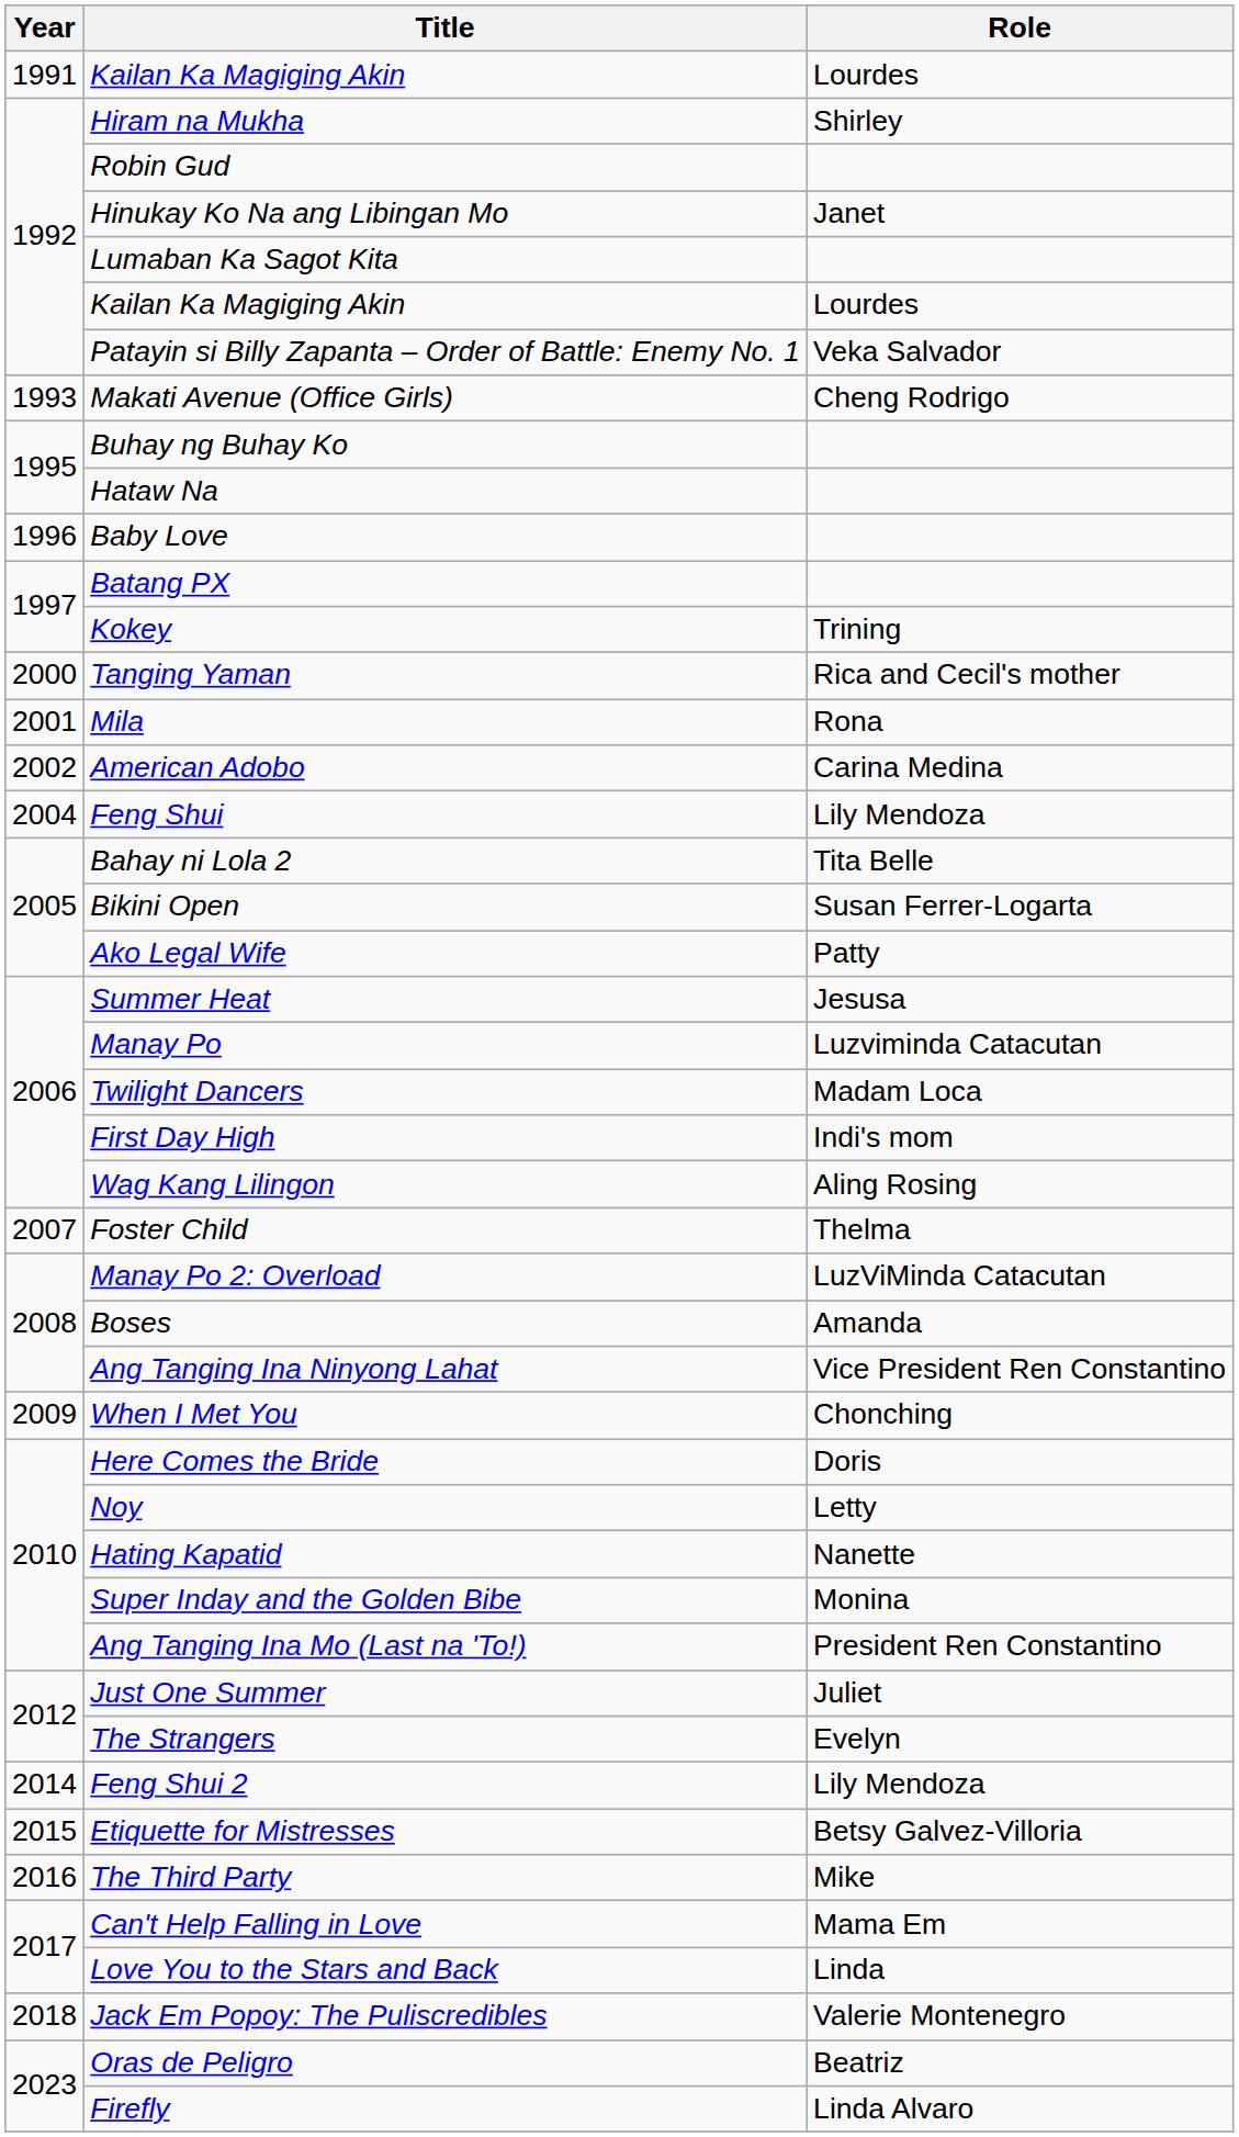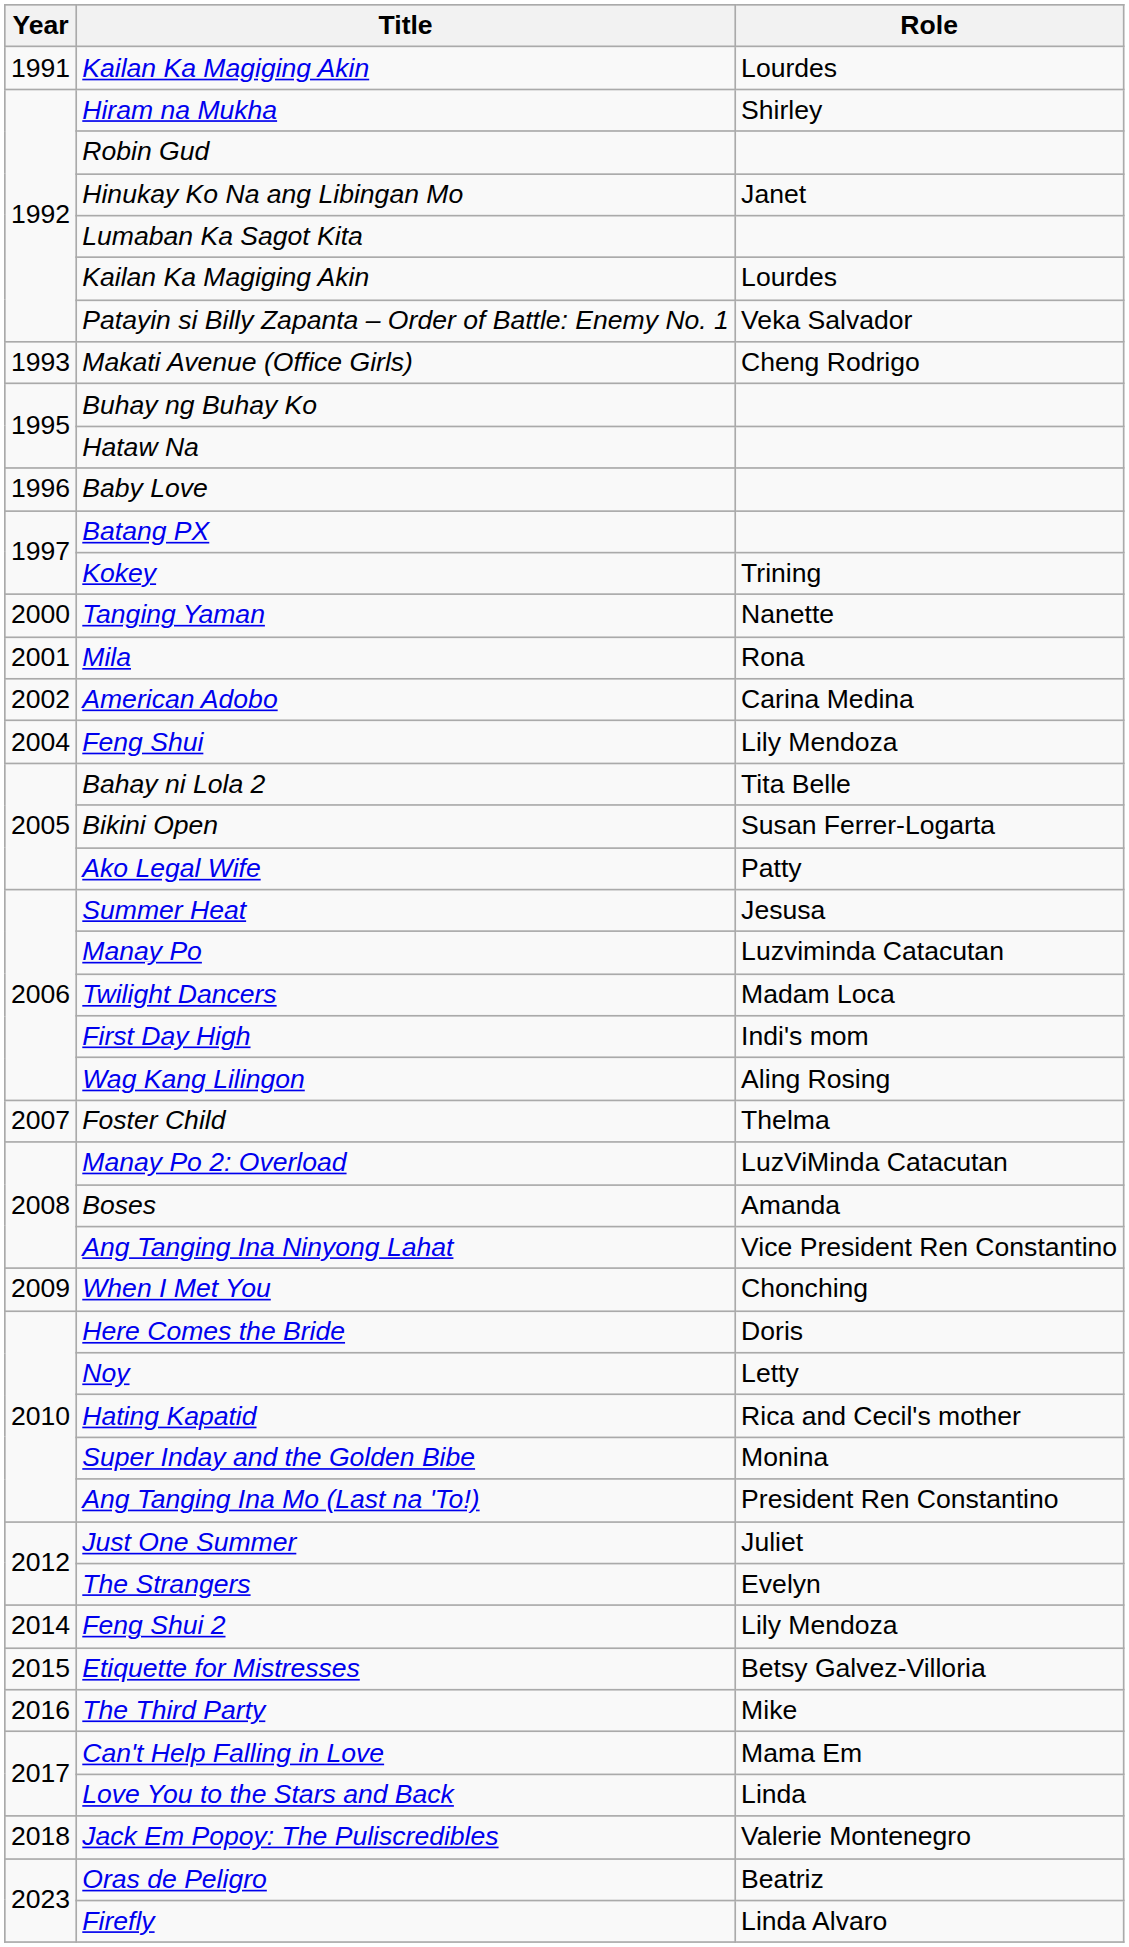 <table class="wikitable">
 <tr>
 <th>Year</th>
 <th>Title</th>
 <th>Role</th>
 </tr>
 <tr>
 <td>1991</td>
 <td><em><a href='#'>Kailan Ka Magiging Akin</a></em></td>
 <td>Lourdes</td>
 </tr>
 <tr>
 <td rowspan="6">1992</td>
 <td><em><a href='#'>Hiram na Mukha</a></em></td>
 <td>Shirley</td>
 </tr>
 <tr>
 <td><em>Robin Gud</em></td>
 <td></td>
 </tr>
 <tr>
 <td><em>Hinukay Ko Na ang Libingan Mo</em></td>
 <td>Janet</td>
 </tr>
 <tr>
 <td><em>Lumaban Ka Sagot Kita</em></td>
 <td></td>
 </tr>
 <tr>
 <td><em>Kailan Ka Magiging Akin</em></td>
 <td>Lourdes</td>
 </tr>
 <tr>
 <td><em>Patayin si Billy Zapanta – Order of Battle: Enemy No. 1</em></td>
 <td>Veka Salvador</td>
 </tr>
 <tr>
 <td>1993</td>
 <td><em>Makati Avenue (Office Girls)</em></td>
 <td>Cheng Rodrigo</td>
 </tr>
 <tr>
 <td rowspan=2>1995</td>
 <td><em>Buhay ng Buhay Ko</em></td>
 <td></td>
 </tr>
 <tr>
 <td><em>Hataw Na</em></td>
 <td></td>
 </tr>
 <tr>
 <td>1996</td>
 <td><em>Baby Love</em></td>
 <td></td>
 </tr>
 <tr>
 <td rowspan="2">1997</td>
 <td><em><a href='#'>Batang PX</a></em></td>
 <td></td>
 </tr>
 <tr>
 <td><em><a href='#'>Kokey</a></em></td>
 <td>Trining</td>
 </tr>
 <tr>
 <td>2000</td>
 <td><em><a href='#'>Tanging Yaman</a></em></td>
-<td>Rica and Cecil's mother</td>
+<td>Nanette</td>
 </tr>
 <tr>
 <td>2001</td>
 <td><em><a href='#'>Mila</a></em></td>
 <td>Rona</td>
 </tr>
 <tr>
 <td>2002</td>
 <td><em><a href='#'>American Adobo</a></em></td>
 <td>Carina Medina</td>
 </tr>
 <tr>
 <td>2004</td>
 <td><em><a href='#'>Feng Shui</a></em></td>
 <td>Lily Mendoza</td>
 </tr>
 <tr>
 <td rowspan=3>2005</td>
 <td><em>Bahay ni Lola 2</em></td>
 <td>Tita Belle</td>
 </tr>
 <tr>
 <td><em>Bikini Open</em></td>
 <td>Susan Ferrer-Logarta</td>
 </tr>
 <tr>
 <td><em><a href='#'>Ako Legal Wife</a></em></td>
 <td>Patty</td>
 </tr>
 <tr>
 <td rowspan=5>2006</td>
 <td><em><a href='#'>Summer Heat</a></em></td>
 <td>Jesusa</td>
 </tr>
 <tr>
 <td><em><a href='#'>Manay Po</a></em></td>
 <td>Luzviminda Catacutan</td>
 </tr>
 <tr>
 <td><em><a href='#'>Twilight Dancers</a></em></td>
 <td>Madam Loca</td>
 </tr>
 <tr>
 <td><em><a href='#'>First Day High</a></em></td>
 <td>Indi's mom</td>
 </tr>
 <tr>
 <td><em><a href='#'>Wag Kang Lilingon</a></em></td>
 <td>Aling Rosing</td>
 </tr>
 <tr>
 <td>2007</td>
 <td><em>Foster Child</em></td>
 <td>Thelma</td>
 </tr>
 <tr>
 <td rowspan=3>2008</td>
 <td><em><a href='#'>Manay Po 2: Overload</a></em></td>
 <td>LuzViMinda Catacutan</td>
 </tr>
 <tr>
 <td><em>Boses</em></td>
 <td>Amanda</td>
 </tr>
 <tr>
 <td><em><a href='#'>Ang Tanging Ina Ninyong Lahat</a></em></td>
 <td>Vice President Ren Constantino</td>
 </tr>
 <tr>
 <td>2009</td>
 <td><em><a href='#'>When I Met You</a></em></td>
 <td>Chonching</td>
 </tr>
 <tr>
 <td rowspan=5>2010</td>
 <td><em><a href='#'>Here Comes the Bride</a></em></td>
 <td>Doris</td>
 </tr>
 <tr>
 <td><em><a href='#'>Noy</a></em></td>
 <td>Letty</td>
 </tr>
 <tr>
 <td><em><a href='#'>Hating Kapatid</a></em></td>
-<td>Nanette</td>
+<td>Rica and Cecil's mother</td>
 </tr>
 <tr>
 <td><em><a href='#'>Super Inday and the Golden Bibe</a></em></td>
 <td>Monina</td>
 </tr>
 <tr>
 <td><em><a href='#'>Ang Tanging Ina Mo (Last na 'To!)</a></em></td>
 <td>President Ren Constantino</td>
 </tr>
 <tr>
 <td rowspan=2>2012</td>
 <td><em><a href='#'>Just One Summer</a></em></td>
 <td>Juliet</td>
 </tr>
 <tr>
 <td><em><a href='#'>The Strangers</a></em></td>
 <td>Evelyn</td>
 </tr>
 <tr>
 <td>2014</td>
 <td><em><a href='#'>Feng Shui 2</a></em></td>
 <td>Lily Mendoza</td>
 </tr>
 <tr>
 <td>2015</td>
 <td><em><a href='#'>Etiquette for Mistresses</a></em></td>
 <td>Betsy Galvez-Villoria</td>
 </tr>
 <tr>
 <td>2016</td>
 <td><em><a href='#'>The Third Party</a></em></td>
 <td>Mike</td>
 </tr>
 <tr>
 <td rowspan=2>2017</td>
 <td><em><a href='#'>Can't Help Falling in Love</a></em></td>
 <td>Mama Em</td>
 </tr>
 <tr>
 <td><em><a href='#'>Love You to the Stars and Back</a></em></td>
 <td>Linda</td>
 </tr>
 <tr>
 <td>2018</td>
 <td><em><a href='#'>Jack Em Popoy: The Puliscredibles</a></em></td>
 <td>Valerie Montenegro</td>
 </tr>
 <tr>
 <td rowspan="2">2023</td>
 <td><em><a href='#'>Oras de Peligro</a></em></td>
 <td>Beatriz</td>
 </tr>
 <tr>
 <td><a href='#'><em>Firefly</em></a></td>
 <td>Linda Alvaro</td>
 </tr>
 </table>
